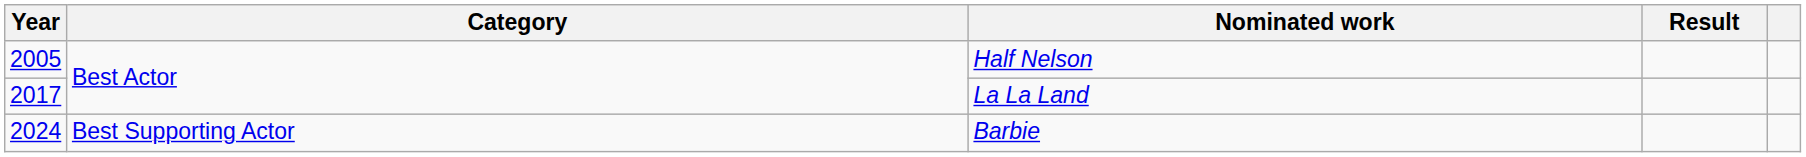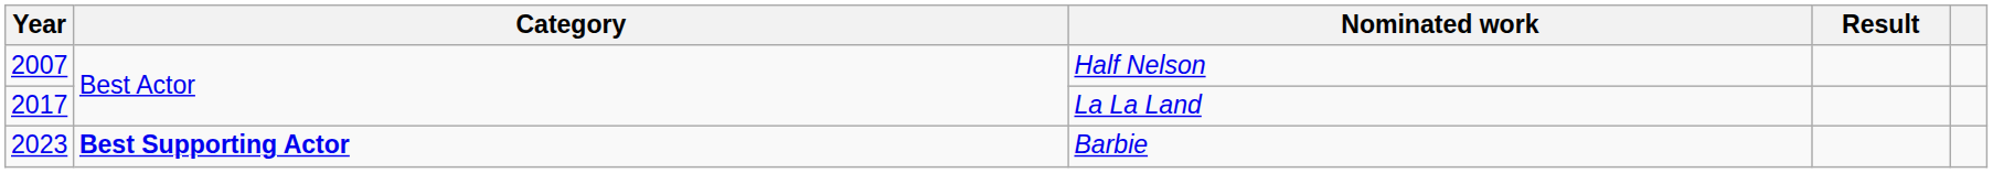 <table class=wikitable>
 <tr>
 <th scope="col" style="width:1em;">Year</th>
 <th scope="col" style="width:39em;">Category</th>
 <th scope="col" style="width:29em;">Nominated work</th>
 <th scope="col" style="width:5em;">Result</th>
 <th scope="col" style="width:1em;"></th>
 </tr>
 <tr>
-<td><a href='#'>2005</a></td>
+<td><a href='#'>2007</a></td>
 <td rowspan="2"><a href='#'>Best Actor</a></td>
 <td><em><a href='#'>Half Nelson</a></em></td>
 <td></td>
 <td style="text-align:center;"></td>
 </tr>
 <tr>
 <td><a href='#'>2017</a></td>
 <td><em><a href='#'>La La Land</a></em></td>
 <td></td>
 <td style="text-align:center;"></td>
 </tr>
 <tr>
-<td><a href='#'>2024</a></td>
-<td><a href='#'>Best Supporting Actor</a></td>
+<td><a href='#'>2023</a></td>
+<td><strong><a href='#'>Best Supporting Actor</a></strong></td>
 <td><em><a href='#'>Barbie</a></em></td>
 <td></td>
 <td style="text-align:center;"></td>
 </tr>
 </table>
